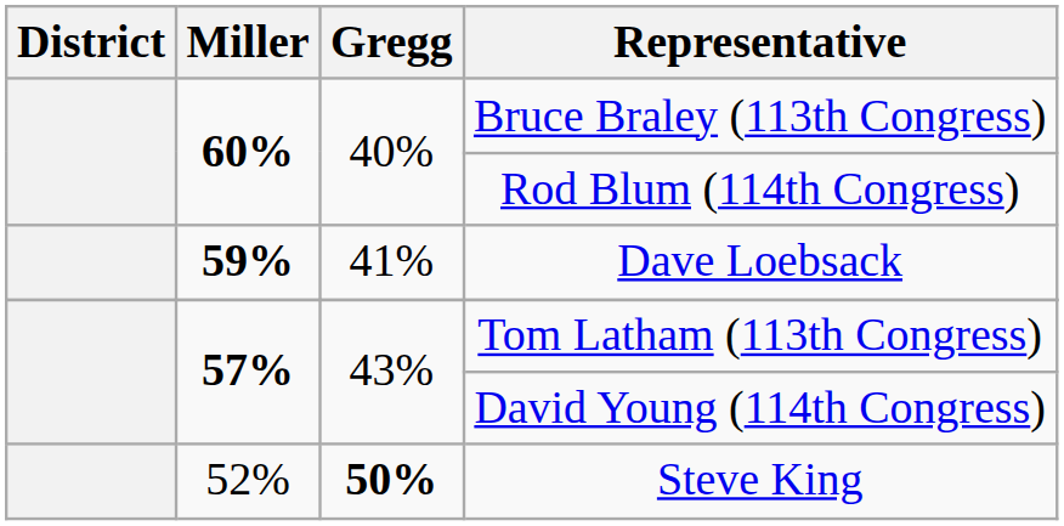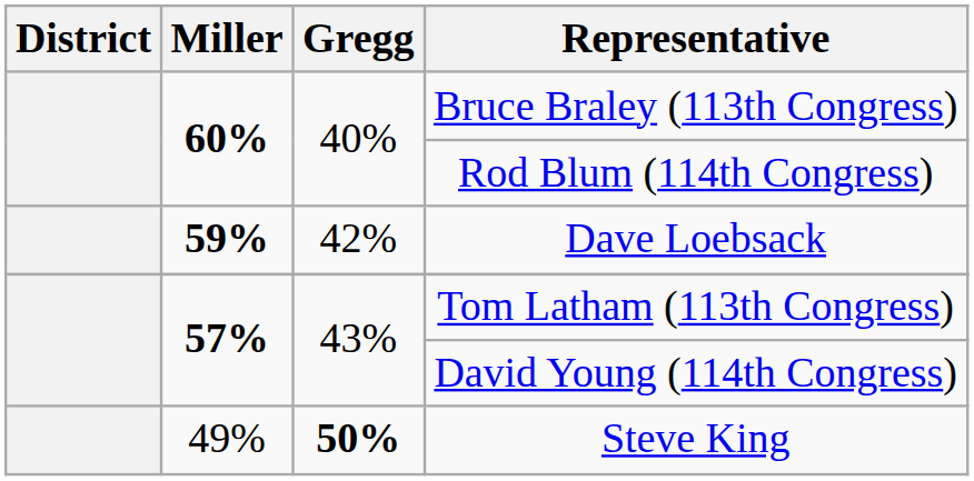 <table class=wikitable>
 <tr>
 <th>District</th>
 <th>Miller</th>
 <th>Gregg</th>
 <th>Representative</th>
 </tr>
 <tr align=center>
 <th rowspan=2 ></th>
 <td rowspan=2><strong>60%</strong></td>
 <td rowspan=2>40%</td>
 <td><a href='#'>Bruce Braley</a> (<a href='#'>113th Congress</a>)</td>
 </tr>
 <tr align=center>
 <td><a href='#'>Rod Blum</a> (<a href='#'>114th Congress</a>)</td>
 </tr>
 <tr align=center>
 <th></th>
 <td><strong>59%</strong></td>
-<td>41%</td>
+<td>42%</td>
 <td><a href='#'>Dave Loebsack</a></td>
 </tr>
 <tr align=center>
 </tr>
 <tr align=center>
 <th rowspan=2 ></th>
 <td rowspan=2><strong>57%</strong></td>
 <td rowspan=2>43%</td>
 <td><a href='#'>Tom Latham</a> (<a href='#'>113th Congress</a>)</td>
 </tr>
 <tr align=center>
 <td><a href='#'>David Young</a> (<a href='#'>114th Congress</a>)</td>
 </tr>
 <tr align=center>
 <th></th>
-<td>52%</td>
+<td>49%</td>
 <td><strong>50%</strong></td>
 <td><a href='#'>Steve King</a></td>
 </tr>
 </table>
